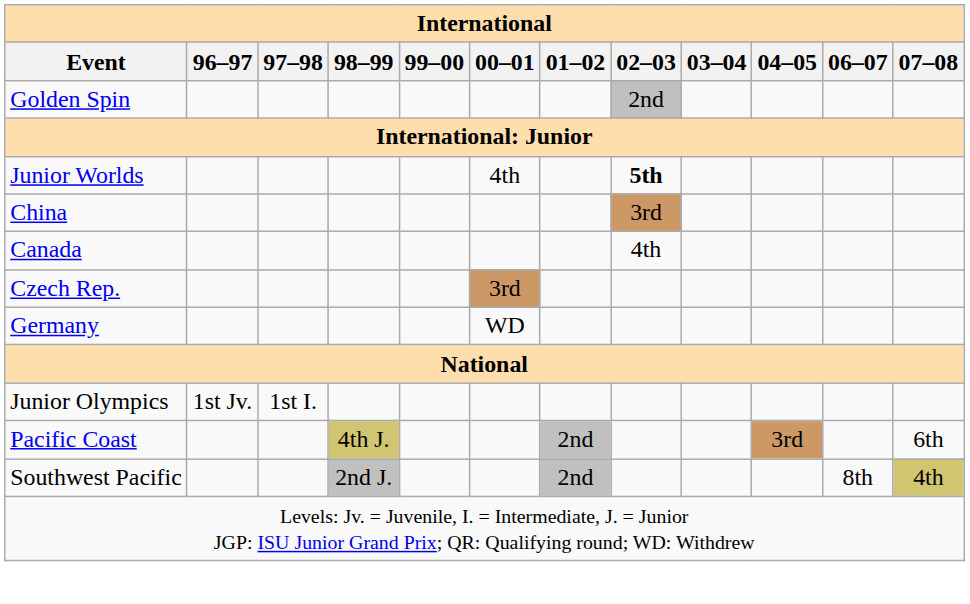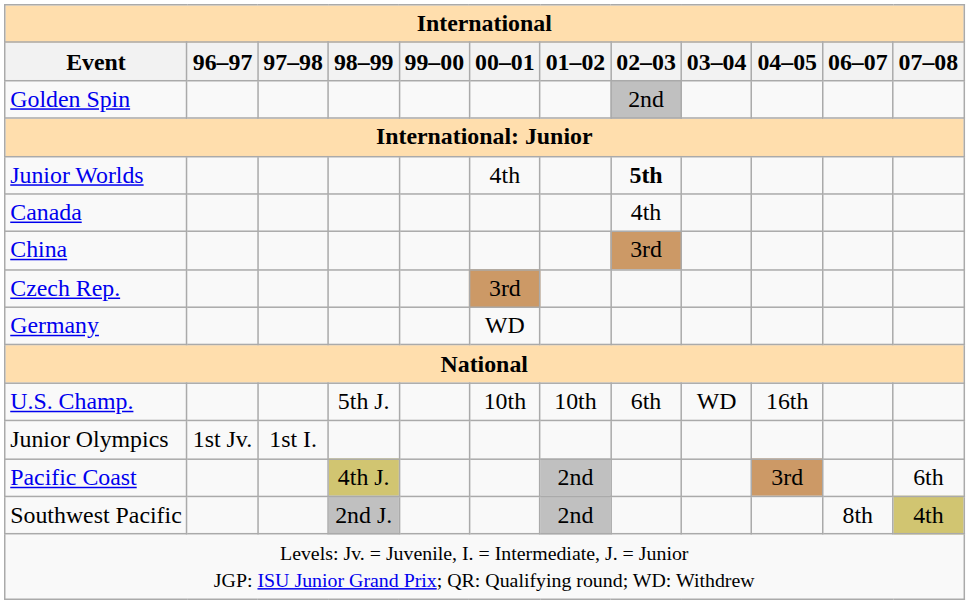 <table class="wikitable" style="text-align:center">
 <tr>
 <th colspan="12" style="background-color: #ffdead; " align="center">International</th>
 </tr>
 <tr>
 <th>Event</th>
 <th>96–97</th>
 <th>97–98</th>
 <th>98–99</th>
 <th>99–00</th>
 <th>00–01</th>
 <th>01–02</th>
 <th>02–03</th>
 <th>03–04</th>
 <th>04–05</th>
 <th>06–07</th>
 <th>07–08</th>
 </tr>
 <tr>
 <td align=left><a href='#'>Golden Spin</a></td>
 <td></td>
 <td></td>
 <td></td>
 <td></td>
 <td></td>
 <td></td>
 <td bgcolor=silver>2nd</td>
 <td></td>
 <td></td>
 <td></td>
 <td></td>
 </tr>
 <tr>
 <th colspan="12" style="background-color: #ffdead; " align="center">International: Junior</th>
 </tr>
 <tr>
 <td align=left><a href='#'>Junior Worlds</a></td>
 <td></td>
 <td></td>
 <td></td>
 <td></td>
 <td>4th</td>
 <td></td>
 <td><strong>5th</strong></td>
 <td></td>
 <td></td>
 <td></td>
 <td></td>
 </tr>
 <tr>
+<td align=left> <a href='#'>Canada</a></td>
+<td></td>
+<td></td>
+<td></td>
+<td></td>
+<td></td>
+<td></td>
+<td>4th</td>
+<td></td>
+<td></td>
+<td></td>
+<td></td>
+</tr>
+<tr>
 <td align=left> <a href='#'>China</a></td>
 <td></td>
 <td></td>
 <td></td>
 <td></td>
 <td></td>
 <td></td>
 <td bgcolor=cc9966>3rd</td>
-<td></td>
-<td></td>
-<td></td>
-<td></td>
-</tr>
-<tr>
-<td align=left> <a href='#'>Canada</a></td>
-<td></td>
-<td></td>
-<td></td>
-<td></td>
-<td></td>
-<td></td>
-<td>4th</td>
 <td></td>
 <td></td>
 <td></td>
 <td></td>
 </tr>
 <tr>
 <td align=left> <a href='#'>Czech Rep.</a></td>
 <td></td>
 <td></td>
 <td></td>
 <td></td>
 <td bgcolor=cc9966>3rd</td>
 <td></td>
 <td></td>
 <td></td>
 <td></td>
 <td></td>
 <td></td>
 </tr>
 <tr>
 <td align=left> <a href='#'>Germany</a></td>
 <td></td>
 <td></td>
 <td></td>
 <td></td>
 <td>WD</td>
 <td></td>
 <td></td>
 <td></td>
 <td></td>
 <td></td>
 <td></td>
 </tr>
 <tr>
 <th colspan="12" style="background-color: #ffdead; " align="center">National</th>
+</tr>
+<tr>
+<td align=left><a href='#'>U.S. Champ.</a></td>
+<td></td>
+<td></td>
+<td>5th J.</td>
+<td></td>
+<td>10th</td>
+<td>10th</td>
+<td>6th</td>
+<td>WD</td>
+<td>16th</td>
+<td></td>
+<td></td>
 </tr>
 <tr>
 <td align=left>Junior Olympics</td>
 <td>1st Jv.</td>
 <td>1st I.</td>
 <td></td>
 <td></td>
 <td></td>
 <td></td>
 <td></td>
 <td></td>
 <td></td>
 <td></td>
 <td></td>
 </tr>
 <tr>
 <td align=left><a href='#'>Pacific Coast</a></td>
 <td></td>
 <td></td>
 <td bgcolor=d1c571>4th J.</td>
 <td></td>
 <td></td>
 <td bgcolor=silver>2nd</td>
 <td></td>
 <td></td>
 <td bgcolor=cc9966>3rd</td>
 <td></td>
 <td>6th</td>
 </tr>
 <tr>
 <td align=left>Southwest Pacific</td>
 <td></td>
 <td></td>
 <td bgcolor=silver>2nd J.</td>
 <td></td>
 <td></td>
 <td bgcolor=silver>2nd</td>
 <td></td>
 <td></td>
 <td></td>
 <td>8th</td>
 <td bgcolor=d1c571>4th</td>
 </tr>
 <tr>
 <td colspan="12" align="center"><small> Levels: Jv. = Juvenile, I. = Intermediate, J. = Junior <br> JGP: <a href='#'>ISU Junior Grand Prix</a>; QR: Qualifying round; WD: Withdrew </small></td>
 </tr>
 </table>
